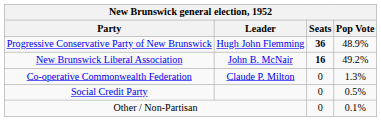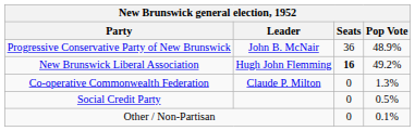 <table class="wikitable" style="text-align:center">
 <tr>
 <th colspan=4>New Brunswick general election, 1952</th>
 </tr>
 <tr>
 <th>Party</th>
 <th>Leader</th>
 <th>Seats</th>
 <th>Pop Vote</th>
 </tr>
 <tr>
 <td><a href='#'>Progressive Conservative Party of New Brunswick</a></td>
-<td><a href='#'>Hugh John Flemming</a></td>
-<td><strong>36</strong></td>
+<td><a href='#'>John B. McNair</a></td>
+<td>36</td>
 <td>48.9%</td>
 </tr>
 <tr>
 <td><a href='#'>New Brunswick Liberal Association</a></td>
-<td><a href='#'>John B. McNair</a></td>
+<td><a href='#'>Hugh John Flemming</a></td>
 <td><strong>16</strong></td>
 <td>49.2%</td>
 </tr>
 <tr>
 <td><a href='#'>Co-operative Commonwealth Federation</a></td>
 <td><a href='#'>Claude P. Milton</a></td>
 <td>0</td>
 <td>1.3%</td>
 </tr>
 <tr>
 <td><a href='#'>Social Credit Party</a></td>
 <td></td>
 <td>0</td>
 <td>0.5%</td>
 </tr>
 <tr>
 <td colspan=2>Other / Non-Partisan</td>
 <td>0</td>
 <td>0.1%</td>
 </tr>
 </table>
